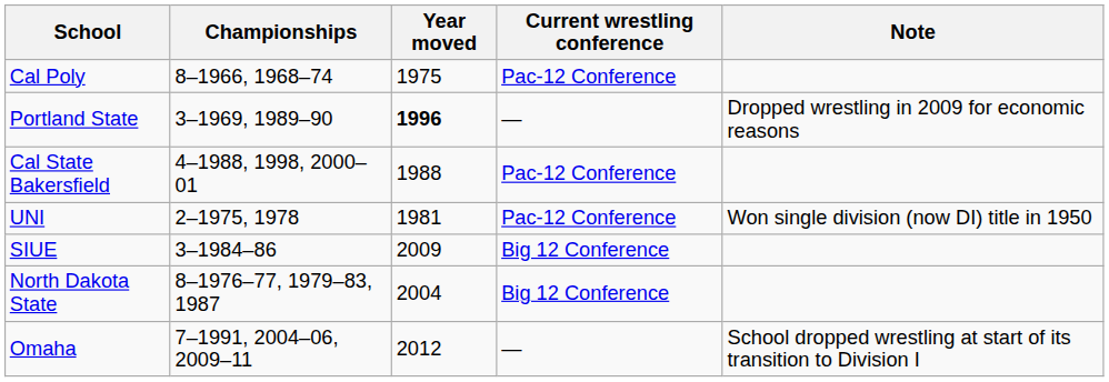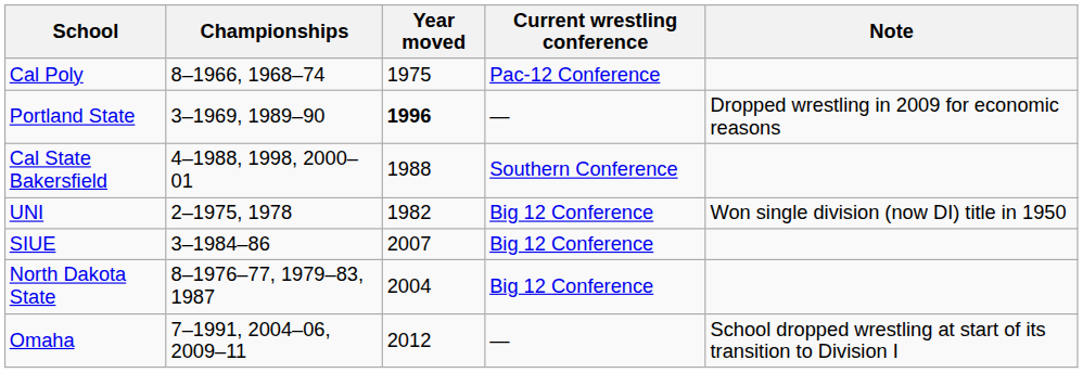 <table class="wikitable">
 <tr>
 <th>School</th>
 <th>Championships</th>
 <th>Year moved</th>
 <th>Current wrestling conference</th>
 <th>Note</th>
 </tr>
 <tr>
 <td><a href='#'>Cal Poly</a></td>
 <td>8–1966, 1968–74</td>
 <td>1975</td>
 <td><a href='#'>Pac-12 Conference</a></td>
 <td></td>
 </tr>
 <tr>
 <td><a href='#'>Portland State</a></td>
 <td>3–1969, 1989–90</td>
 <td><strong>1996</strong></td>
 <td>—</td>
 <td>Dropped wrestling in 2009 for economic reasons</td>
 </tr>
 <tr>
 <td><a href='#'>Cal State Bakersfield</a></td>
 <td>4–1988, 1998, 2000–01</td>
 <td>1988</td>
-<td><a href='#'>Pac-12 Conference</a></td>
+<td><a href='#'>Southern Conference</a></td>
 <td></td>
 </tr>
 <tr>
 <td><a href='#'>UNI</a></td>
 <td>2–1975, 1978</td>
-<td>1981</td>
-<td><a href='#'>Pac-12 Conference</a></td>
+<td>1982</td>
+<td><a href='#'>Big 12 Conference</a></td>
 <td>Won single division (now DI) title in 1950</td>
 </tr>
 <tr>
 <td><a href='#'>SIUE</a></td>
 <td>3–1984–86</td>
-<td>2009</td>
+<td>2007</td>
 <td><a href='#'>Big 12 Conference</a></td>
 <td></td>
 </tr>
 <tr>
 <td><a href='#'>North Dakota State</a></td>
 <td>8–1976–77, 1979–83, 1987</td>
 <td>2004</td>
 <td><a href='#'>Big 12 Conference</a></td>
 <td></td>
 </tr>
 <tr>
 <td><a href='#'>Omaha</a></td>
 <td>7–1991, 2004–06, 2009–11</td>
 <td>2012</td>
 <td>—</td>
 <td>School dropped wrestling at start of its transition to Division I</td>
 </tr>
 </table>
